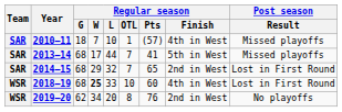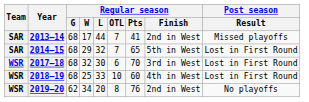 <table class="wikitable" style="font-size: 95%; text-align:center;">
 <tr>
 <th rowspan="2">Team</th>
 <th rowspan="2">Year</th>
 <th colspan="6"><a href='#'>Regular season</a></th>
 <th colspan="1"><a href='#'>Post season</a></th>
 </tr>
 <tr>
 <th>G</th>
 <th>W</th>
 <th>L</th>
 <th>OTL</th>
 <th>Pts</th>
 <th>Finish</th>
 <th>Result</th>
 </tr>
 <tr>
-<th><a href='#'>SAR</a></th>
-<th><a href='#'>2010–11</a></th>
-<td>18</td>
-<td>7</td>
-<td>10</td>
-<td>1</td>
-<td>(57)</td>
-<td>4th in West</td>
-<td>Missed playoffs</td>
-</tr>
-<tr>
 <th>SAR</th>
 <th><a href='#'>2013–14</a></th>
 <td>68</td>
 <td>17</td>
 <td>44</td>
 <td>7</td>
 <td>41</td>
-<td>5th in West</td>
+<td>2nd in West</td>
 <td>Missed playoffs</td>
 </tr>
 <tr>
 <th>SAR</th>
 <th><a href='#'>2014–15</a></th>
 <td>68</td>
 <td>29</td>
 <td>32</td>
 <td>7</td>
 <td>65</td>
-<td>2nd in West</td>
+<td>5th in West</td>
+<td>Lost in First Round</td>
+</tr>
+<tr>
+<th><a href='#'>WSR</a></th>
+<th><a href='#'>2017–18</a></th>
+<td>68</td>
+<td>32</td>
+<td>30</td>
+<td>6</td>
+<td>70</td>
+<td>3rd in West</td>
 <td>Lost in First Round</td>
 </tr>
 <tr>
 <th>WSR</th>
 <th><a href='#'>2018–19</a></th>
 <td>68</td>
-<td><strong>25</strong></td>
+<td>25</td>
 <td>33</td>
 <td>10</td>
 <td>60</td>
 <td>4th in West</td>
 <td>Lost in First Round</td>
 </tr>
 <tr>
 <th>WSR</th>
 <th><a href='#'>2019–20</a></th>
 <td>62</td>
 <td>34</td>
 <td>20</td>
 <td>8</td>
 <td>76</td>
 <td>2nd in West</td>
 <td>No playoffs</td>
 </tr>
 </table>
